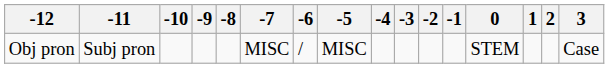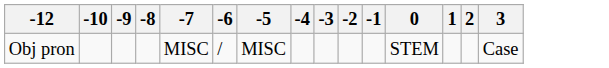 <table class="wikitable">
 <tr>
 <th>-12</th>
-<th>-11</th>
 <th>-10</th>
 <th>-9</th>
 <th>-8</th>
 <th>-7</th>
 <th>-6</th>
 <th>-5</th>
 <th>-4</th>
 <th>-3</th>
 <th>-2</th>
 <th>-1</th>
 <th>0</th>
 <th>1</th>
 <th>2</th>
 <th>3</th>
 </tr>
 <tr>
 <td>Obj pron</td>
-<td>Subj pron</td>
 <td></td>
 <td></td>
 <td></td>
 <td>MISC</td>
 <td>/</td>
 <td>MISC</td>
 <td></td>
 <td></td>
 <td></td>
 <td></td>
 <td>STEM</td>
 <td></td>
 <td></td>
 <td>Case</td>
 </tr>
 </table>
